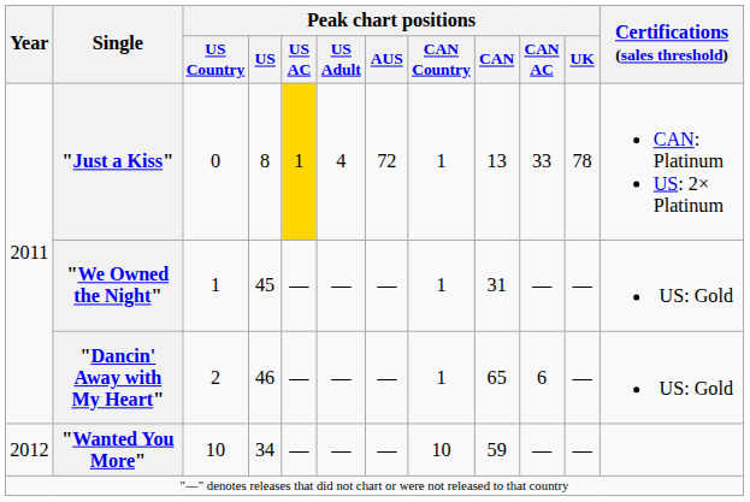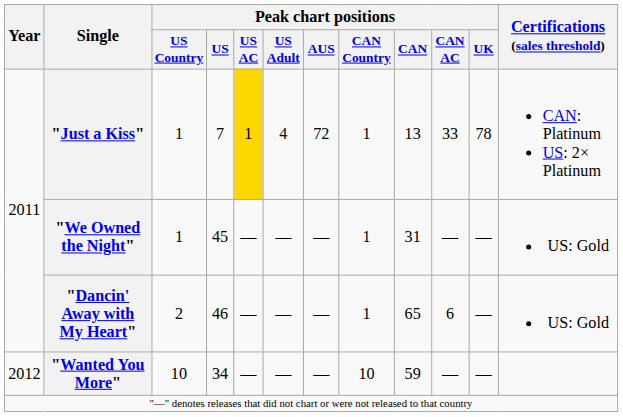 <table class="wikitable plainrowheaders" style="text-align:center;">
 <tr>
 <th rowspan="2">Year</th>
 <th rowspan="2" style="width:18em;">Single</th>
 <th colspan="9">Peak chart positions</th>
 <th rowspan="2" style="width:11em;"><a href='#'>Certifications</a><br><small>(<a href='#'>sales threshold</a>)</small></th>
 </tr>
 <tr style="font-size:smaller;">
 <th style="width:40px;"><a href='#'>US Country</a><br></th>
 <th style="width:40px;"><a href='#'>US</a><br></th>
 <th style="width:40px;"><a href='#'>US AC</a><br></th>
 <th style="width:40px;"><a href='#'>US Adult</a><br></th>
 <th style="width:40px;"><a href='#'>AUS</a><br></th>
 <th style="width:40px;"><a href='#'>CAN Country</a><br></th>
 <th style="width:40px;"><a href='#'>CAN</a><br></th>
 <th style="width:40px;"><a href='#'>CAN AC</a><br></th>
 <th style="width:40px;"><a href='#'>UK</a><br></th>
 </tr>
 <tr>
 <td rowspan="3">2011</td>
 <th scope="row">"<a href='#'>Just a Kiss</a>"</th>
-<td>0</td>
-<td>8</td>
+<td>1</td>
+<td>7</td>
 <td style="background: gold;">1</td>
 <td>4</td>
 <td>72</td>
 <td>1</td>
 <td>13</td>
 <td>33</td>
 <td>78</td>
 <td style="text-align:left;"><br><ul><li><a href='#'>CAN</a>: Platinum</li><li><a href='#'>US</a>: 2× Platinum</li></ul></td>
 </tr>
 <tr>
 <th scope="row">"<a href='#'>We Owned the Night</a>"</th>
 <td>1</td>
 <td>45</td>
 <td>—</td>
 <td>—</td>
 <td>—</td>
 <td>1</td>
 <td>31</td>
 <td>—</td>
 <td>—</td>
 <td><br><ul><li>US: Gold</li></ul></td>
 </tr>
 <tr>
 <th scope="row">"<a href='#'>Dancin' Away with My Heart</a>"</th>
 <td>2</td>
 <td>46</td>
 <td>—</td>
 <td>—</td>
 <td>—</td>
 <td>1</td>
 <td>65</td>
 <td>6</td>
 <td>—</td>
 <td><br><ul><li>US: Gold</li></ul></td>
 </tr>
 <tr>
 <td>2012</td>
 <th scope="row">"<a href='#'>Wanted You More</a>"</th>
 <td>10</td>
 <td>34</td>
 <td>—</td>
 <td>—</td>
 <td>—</td>
 <td>10</td>
 <td>59</td>
 <td>—</td>
 <td>—</td>
 <td></td>
 </tr>
 <tr>
 <td colspan="12" style="font-size:8pt">"—" denotes releases that did not chart or were not released to that country</td>
 </tr>
 </table>
